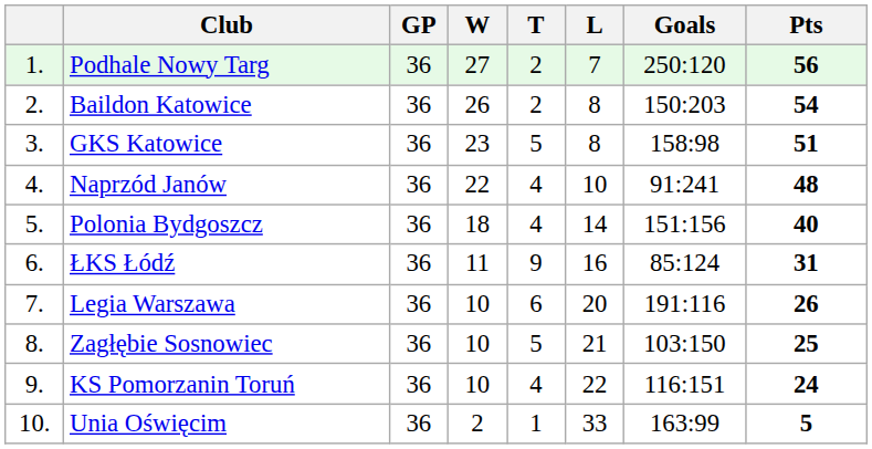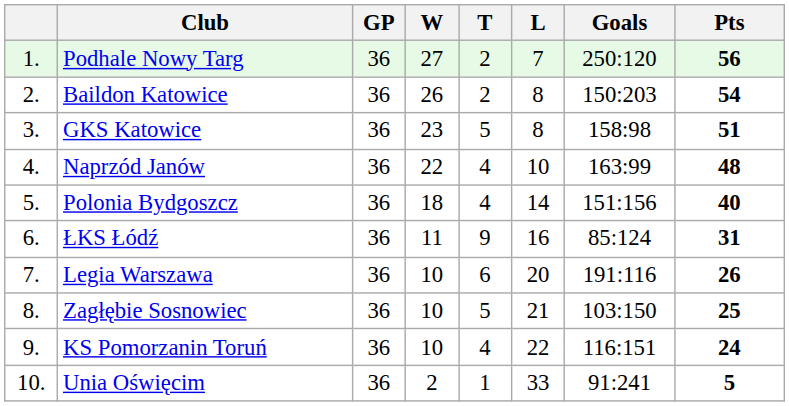 <table class="wikitable">
 <tr>
 <th width="30"></th>
 <th width="200">Club</th>
 <th width="30">GP</th>
 <th width="30">W</th>
 <th width="30">T</th>
 <th width="30">L</th>
 <th width="70">Goals</th>
 <th width="70">Pts</th>
 </tr>
 <tr bgcolor="#e6fae6" align="center">
 <td>1.</td>
 <td align="left"><a href='#'>Podhale Nowy Targ</a></td>
 <td>36</td>
 <td>27</td>
 <td>2</td>
 <td>7</td>
 <td>250:120</td>
 <td><strong>56</strong></td>
 </tr>
 <tr bgcolor="#FFFFFF" align="center">
 <td>2.</td>
 <td align="left"><a href='#'>Baildon Katowice</a></td>
 <td>36</td>
 <td>26</td>
 <td>2</td>
 <td>8</td>
 <td>150:203</td>
 <td><strong>54</strong></td>
 </tr>
 <tr bgcolor="#FFFFFF" align="center">
 <td>3.</td>
 <td align="left"><a href='#'>GKS Katowice</a></td>
 <td>36</td>
 <td>23</td>
 <td>5</td>
 <td>8</td>
 <td>158:98</td>
 <td><strong>51</strong></td>
 </tr>
 <tr bgcolor="#FFFFFF" align="center">
 <td>4.</td>
 <td align="left"><a href='#'>Naprzód Janów</a></td>
 <td>36</td>
 <td>22</td>
 <td>4</td>
 <td>10</td>
-<td>91:241</td>
+<td>163:99</td>
 <td><strong>48</strong></td>
 </tr>
 <tr bgcolor="#FFFFFF" align="center">
 <td>5.</td>
 <td align="left"><a href='#'>Polonia Bydgoszcz</a></td>
 <td>36</td>
 <td>18</td>
 <td>4</td>
 <td>14</td>
 <td>151:156</td>
 <td><strong>40</strong></td>
 </tr>
 <tr bgcolor="#FFFFFF" align="center">
 <td>6.</td>
 <td align="left"><a href='#'>ŁKS Łódź</a></td>
 <td>36</td>
 <td>11</td>
 <td>9</td>
 <td>16</td>
 <td>85:124</td>
 <td><strong>31</strong></td>
 </tr>
 <tr bgcolor="#FFFFFF" align="center">
 <td>7.</td>
 <td align="left"><a href='#'>Legia Warszawa</a></td>
 <td>36</td>
 <td>10</td>
 <td>6</td>
 <td>20</td>
 <td>191:116</td>
 <td><strong>26</strong></td>
 </tr>
 <tr bgcolor="#FFFFFF" align="center">
 <td>8.</td>
 <td align="left"><a href='#'>Zagłębie Sosnowiec</a></td>
 <td>36</td>
 <td>10</td>
 <td>5</td>
 <td>21</td>
 <td>103:150</td>
 <td><strong>25</strong></td>
 </tr>
 <tr bgcolor="#FFFFFF" align="center">
 <td>9.</td>
 <td align="left"><a href='#'>KS Pomorzanin Toruń</a></td>
 <td>36</td>
 <td>10</td>
 <td>4</td>
 <td>22</td>
 <td>116:151</td>
 <td><strong>24</strong></td>
 </tr>
 <tr bgcolor="#FFFFFF" align="center">
 <td>10.</td>
 <td align="left"><a href='#'>Unia Oświęcim</a></td>
 <td>36</td>
 <td>2</td>
 <td>1</td>
 <td>33</td>
-<td>163:99</td>
+<td>91:241</td>
 <td><strong>5</strong></td>
 </tr>
 </table>
